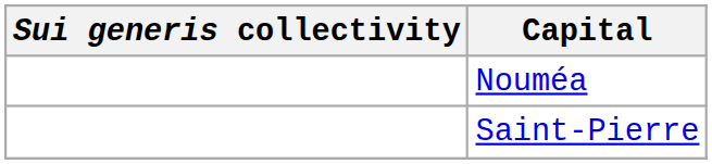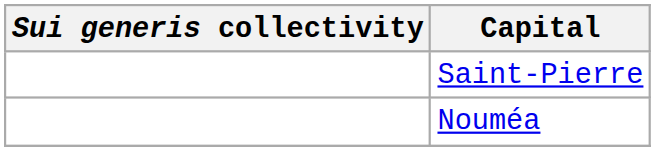 <table class="wikitable" style="background-color:#fff;">
 <tr>
 <th><em>Sui generis</em> collectivity</th>
 <th>Capital</th>
 </tr>
 <tr>
 <td></td>
-<td><a href='#'>Nouméa</a></td>
+<td><a href='#'>Saint-Pierre</a></td>
 </tr>
 <tr>
 <td></td>
-<td><a href='#'>Saint-Pierre</a></td>
+<td><a href='#'>Nouméa</a></td>
 </tr>
 <tr>
 </tr>
 </table>
